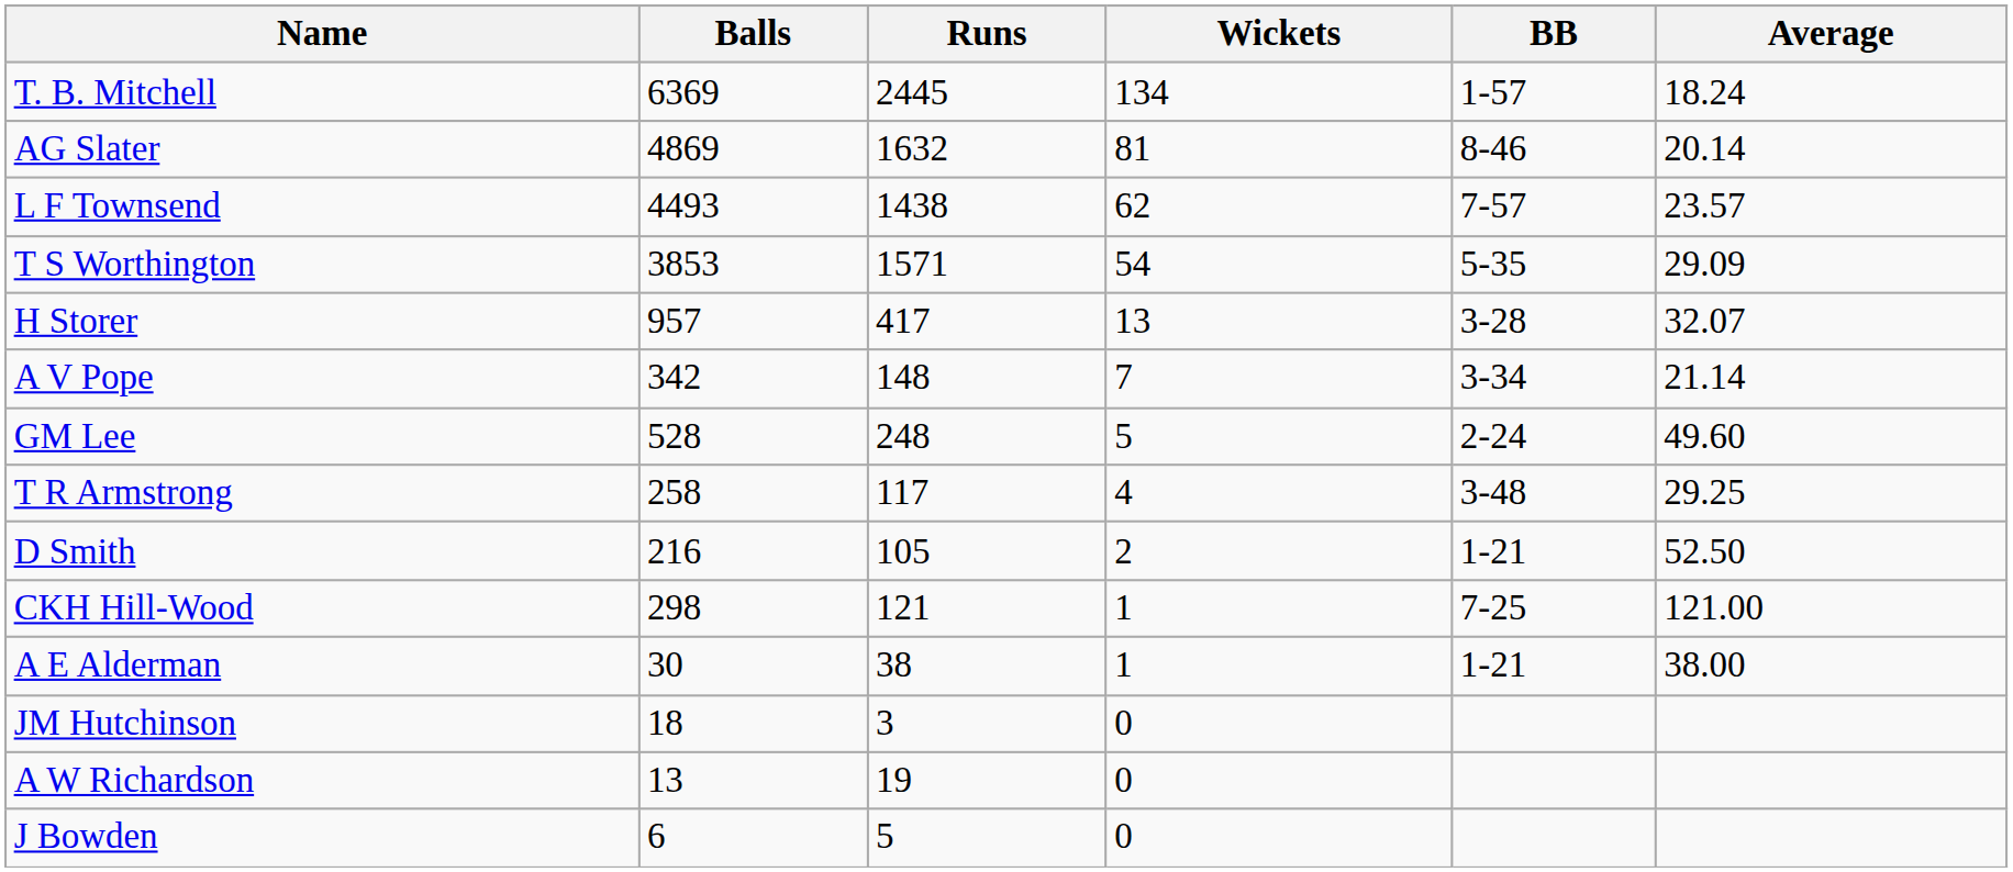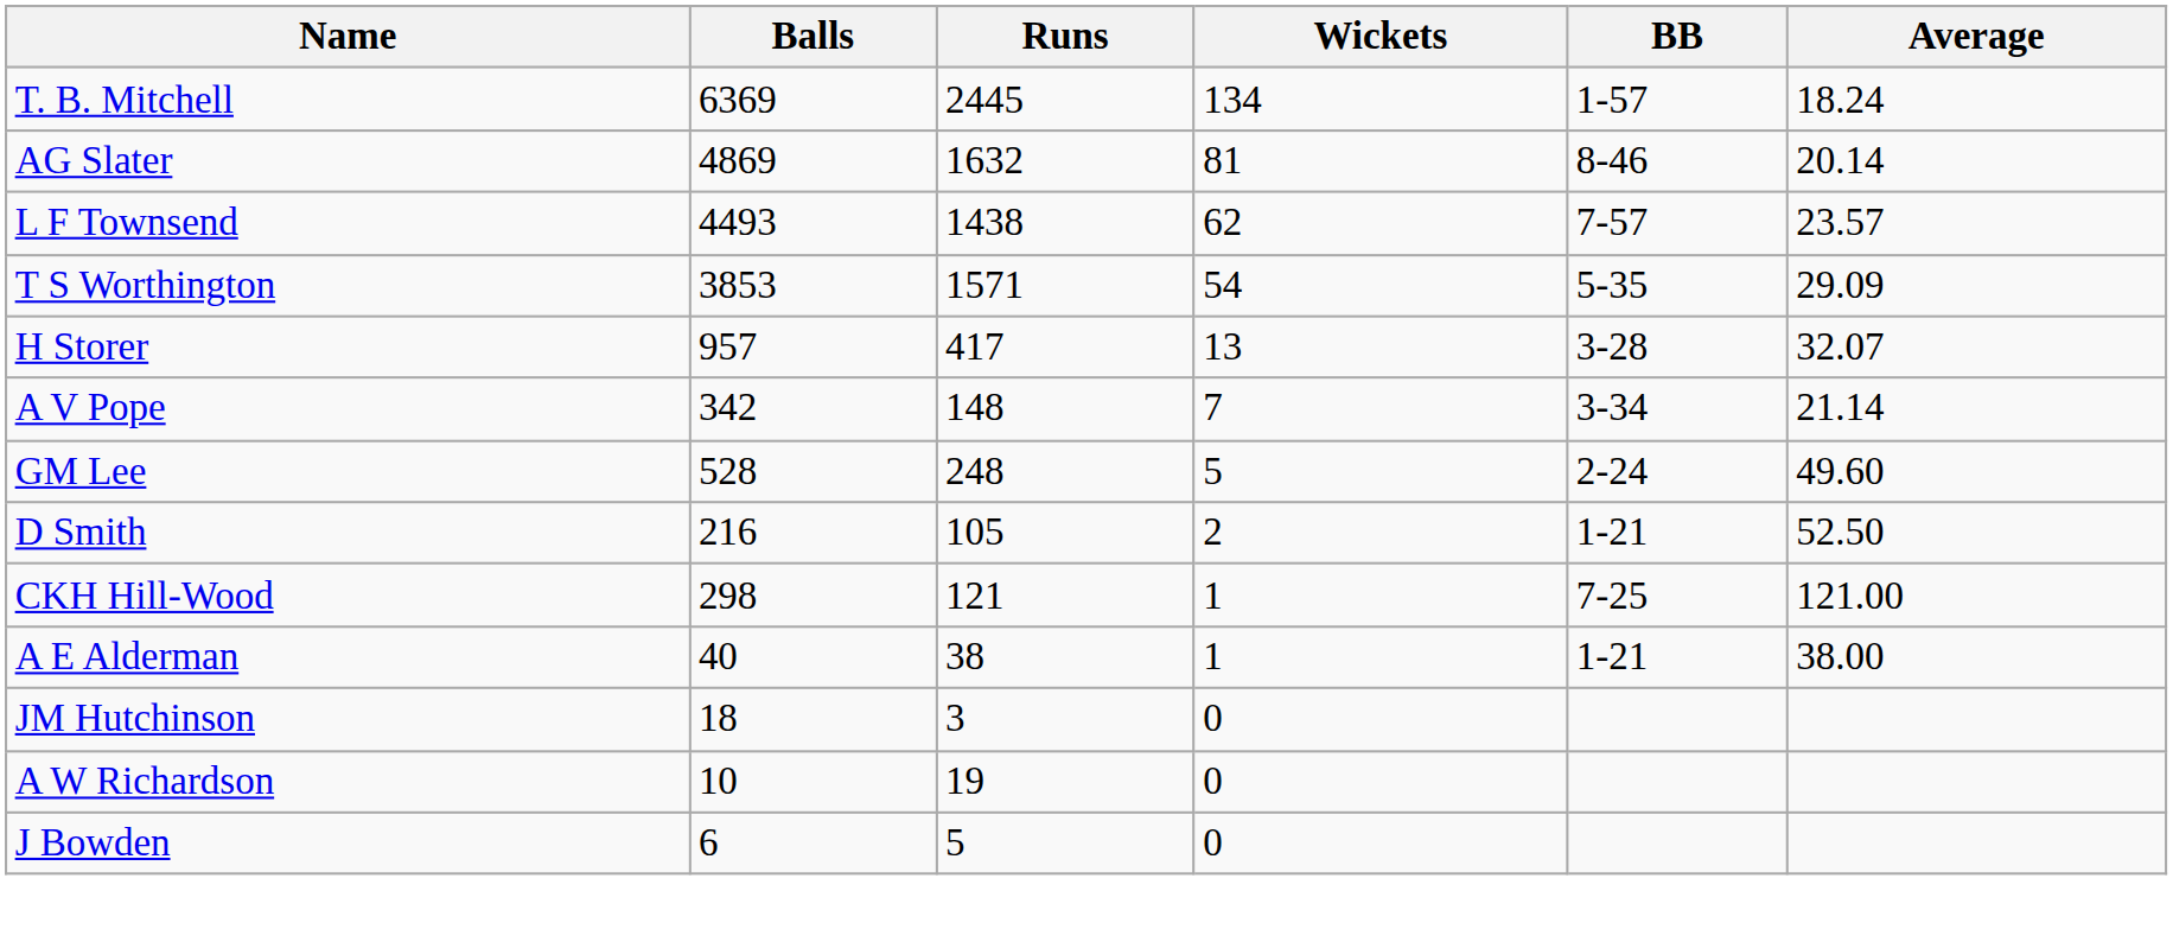 <table class="wikitable sortable" style="width:70%;">
 <tr style="background:#efefef;">
 <th>Name</th>
 <th>Balls</th>
 <th>Runs</th>
 <th>Wickets</th>
 <th>BB</th>
 <th>Average</th>
 </tr>
 <tr>
 <td><a href='#'>T. B. Mitchell</a></td>
 <td>6369</td>
 <td>2445</td>
 <td>134</td>
 <td>1-57</td>
 <td>18.24</td>
 </tr>
 <tr>
 <td><a href='#'>AG Slater</a></td>
 <td>4869</td>
 <td>1632</td>
 <td>81</td>
 <td>8-46</td>
 <td>20.14</td>
 </tr>
 <tr>
 <td><a href='#'>L F Townsend</a></td>
 <td>4493</td>
 <td>1438</td>
 <td>62</td>
 <td>7-57</td>
 <td>23.57</td>
 </tr>
 <tr>
 <td><a href='#'>T S Worthington</a></td>
 <td>3853</td>
 <td>1571</td>
 <td>54</td>
 <td>5-35</td>
 <td>29.09</td>
 </tr>
 <tr>
 <td><a href='#'>H Storer</a></td>
 <td>957</td>
 <td>417</td>
 <td>13</td>
 <td>3-28</td>
 <td>32.07</td>
 </tr>
 <tr>
 <td><a href='#'>A V Pope</a></td>
 <td>342</td>
 <td>148</td>
 <td>7</td>
 <td>3-34</td>
 <td>21.14</td>
 </tr>
 <tr>
 <td><a href='#'>GM Lee</a></td>
 <td>528</td>
 <td>248</td>
 <td>5</td>
 <td>2-24</td>
 <td>49.60</td>
 </tr>
 <tr>
-<td><a href='#'>T R Armstrong</a></td>
-<td>258</td>
-<td>117</td>
-<td>4</td>
-<td>3-48</td>
-<td>29.25</td>
-</tr>
-<tr>
 <td><a href='#'>D Smith</a></td>
 <td>216</td>
 <td>105</td>
 <td>2</td>
 <td>1-21</td>
 <td>52.50</td>
 </tr>
 <tr>
 <td><a href='#'>CKH Hill-Wood</a></td>
 <td>298</td>
 <td>121</td>
 <td>1</td>
 <td>7-25</td>
 <td>121.00</td>
 </tr>
 <tr>
 <td><a href='#'>A E Alderman</a></td>
-<td>30</td>
+<td>40</td>
 <td>38</td>
 <td>1</td>
 <td>1-21</td>
 <td>38.00</td>
 </tr>
 <tr>
 <td><a href='#'>JM Hutchinson</a></td>
 <td>18</td>
 <td>3</td>
 <td>0</td>
 <td></td>
 <td></td>
 </tr>
 <tr>
 <td><a href='#'>A W Richardson</a></td>
-<td>13</td>
+<td>10</td>
 <td>19</td>
 <td>0</td>
 <td></td>
 <td></td>
 </tr>
 <tr>
 <td><a href='#'>J Bowden</a></td>
 <td>6</td>
 <td>5</td>
 <td>0</td>
 <td></td>
 <td></td>
 </tr>
 </table>
